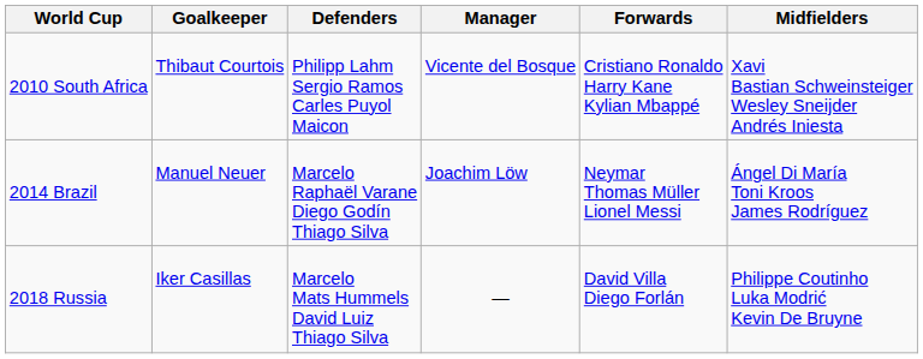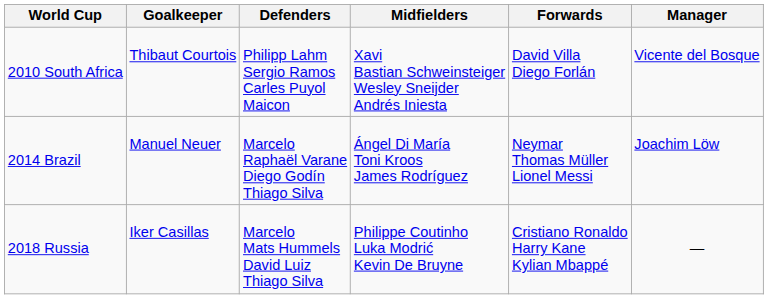 <table class="wikitable">
 <tr>
 <th>World Cup</th>
 <th>Goalkeeper</th>
 <th>Defenders</th>
+<th>Midfielders</th>
+<th>Forwards</th>
 <th>Manager</th>
-<th>Forwards</th>
-<th>Midfielders</th>
 </tr>
 <tr>
 <td><a href='#'>2010 South Africa</a></td>
 <td valign="top"><br> <a href='#'>Thibaut Courtois</a> <br></td>
 <td valign="top"><br> <a href='#'>Philipp Lahm</a> <br> <a href='#'>Sergio Ramos</a> <br> <a href='#'>Carles Puyol</a> <br> <a href='#'>Maicon</a></td>
+<td valign="top"><br> <a href='#'>Xavi</a> <br> <a href='#'>Bastian Schweinsteiger</a> <br> <a href='#'>Wesley Sneijder</a> <br> <a href='#'>Andrés Iniesta</a></td>
+<td valign="top"><br> <a href='#'>David Villa</a> <br> <a href='#'>Diego Forlán</a> <br></td>
 <td valign="top"><br> <a href='#'>Vicente del Bosque</a> <br></td>
-<td valign="top"><br> <a href='#'>Cristiano Ronaldo</a> <br> <a href='#'>Harry Kane</a> <br> <a href='#'>Kylian Mbappé</a> <br></td>
-<td valign="top"><br> <a href='#'>Xavi</a> <br> <a href='#'>Bastian Schweinsteiger</a> <br> <a href='#'>Wesley Sneijder</a> <br> <a href='#'>Andrés Iniesta</a></td>
 </tr>
 <tr>
 <td><a href='#'>2014 Brazil</a></td>
 <td valign="top"><br> <a href='#'>Manuel Neuer</a> <br></td>
 <td valign="top"><br> <a href='#'>Marcelo</a> <br> <a href='#'>Raphaël Varane</a> <br> <a href='#'>Diego Godín</a> <br> <a href='#'>Thiago Silva</a></td>
+<td valign="top"><br> <a href='#'>Ángel Di María</a><br> <a href='#'>Toni Kroos</a><br> <a href='#'>James Rodríguez</a></td>
+<td valign="top"><br> <a href='#'>Neymar</a><br> <a href='#'>Thomas Müller</a><br> <a href='#'>Lionel Messi</a></td>
 <td valign="top"><br> <a href='#'>Joachim Löw</a> <br></td>
-<td valign="top"><br> <a href='#'>Neymar</a><br> <a href='#'>Thomas Müller</a><br> <a href='#'>Lionel Messi</a></td>
-<td valign="top"><br> <a href='#'>Ángel Di María</a><br> <a href='#'>Toni Kroos</a><br> <a href='#'>James Rodríguez</a></td>
 </tr>
 <tr>
 <td><a href='#'>2018 Russia</a></td>
 <td valign="top"><br> <a href='#'>Iker Casillas</a> <br></td>
 <td valign="top"><br> <a href='#'>Marcelo</a><br> <a href='#'>Mats Hummels</a><br> <a href='#'>David Luiz</a><br> <a href='#'>Thiago Silva</a></td>
+<td valign="top"><br> <a href='#'>Philippe Coutinho</a> <br> <a href='#'>Luka Modrić</a>  <br> <a href='#'>Kevin De Bruyne</a> <br></td>
+<td valign="top"><br> <a href='#'>Cristiano Ronaldo</a> <br> <a href='#'>Harry Kane</a> <br> <a href='#'>Kylian Mbappé</a> <br></td>
 <td align="center">—</td>
-<td valign="top"><br> <a href='#'>David Villa</a> <br> <a href='#'>Diego Forlán</a> <br></td>
-<td valign="top"><br> <a href='#'>Philippe Coutinho</a> <br> <a href='#'>Luka Modrić</a>  <br> <a href='#'>Kevin De Bruyne</a> <br></td>
 </tr>
 </table>
